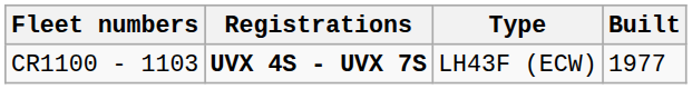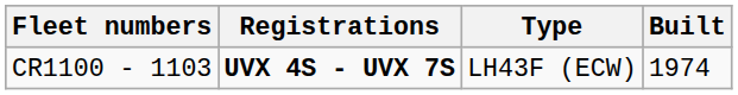 <table class="wikitable">
 <tr>
 <th>Fleet numbers</th>
 <th>Registrations</th>
 <th>Type</th>
 <th>Built</th>
 </tr>
 <tr>
 <td>CR1100 - 1103</td>
 <td><strong>UVX 4S - UVX 7S</strong></td>
 <td>LH43F (ECW)</td>
-<td>1977</td>
+<td>1974</td>
 </tr>
 </table>
